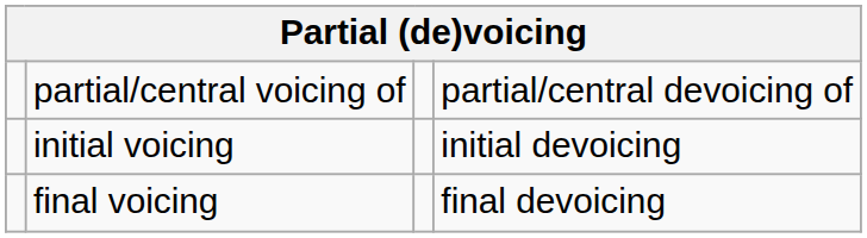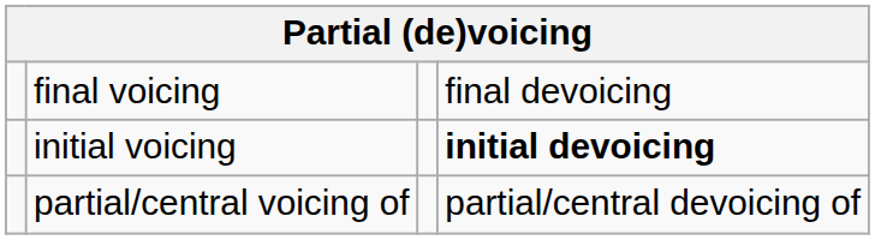 <table class="wikitable">
 <tr>
 <th colspan=4>Partial (de)voicing</th>
+</tr>
+<tr>
+<td style="text-align:center; font-size:larger;"></td>
+<td>final voicing</td>
+<td style="text-align:center; font-size:larger;"></td>
+<td>final devoicing</td>
+</tr>
+<tr>
+<td style="text-align:center; font-size:larger;"></td>
+<td>initial voicing</td>
+<td style="text-align:center; font-size:larger;"></td>
+<td><strong>initial devoicing</strong></td>
 </tr>
 <tr>
 <td style="text-align:center; font-size:larger;"></td>
 <td>partial/central voicing of </td>
 <td style="text-align:center; font-size:larger;"></td>
 <td>partial/central devoicing of </td>
 </tr>
-<tr>
-<td style="text-align:center; font-size:larger;"></td>
-<td>initial voicing</td>
-<td style="text-align:center; font-size:larger;"></td>
-<td>initial devoicing</td>
-</tr>
-<tr>
-<td style="text-align:center; font-size:larger;"></td>
-<td>final voicing</td>
-<td style="text-align:center; font-size:larger;"></td>
-<td>final devoicing</td>
-</tr>
 </table>
